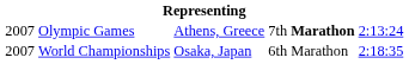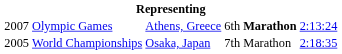 <table>
 <tr>
 <th colspan="6">Representing </th>
 </tr>
 <tr>
 <td>2007</td>
 <td><a href='#'>Olympic Games</a></td>
 <td><a href='#'>Athens, Greece</a></td>
-<td>7th</td>
+<td>6th</td>
 <td><strong>Marathon</strong></td>
 <td><a href='#'>2:13:24</a></td>
 </tr>
 <tr>
-<td>2007</td>
+<td>2005</td>
 <td><a href='#'>World Championships</a></td>
 <td><a href='#'>Osaka, Japan</a></td>
-<td>6th</td>
+<td>7th</td>
 <td>Marathon</td>
 <td><a href='#'>2:18:35</a></td>
 </tr>
 </table>
